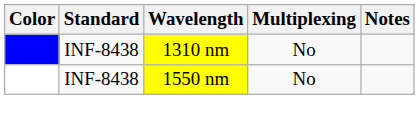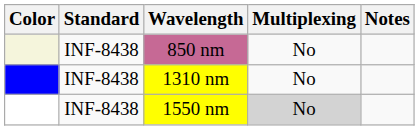 <table class="wikitable" style="text-align: center; ">
 <tr>
 <th>Color</th>
 <th>Standard</th>
 <th>Wavelength</th>
 <th>Multiplexing</th>
 <th>Notes</th>
+</tr>
+<tr>
+<td style="background-color:Beige"></td>
+<td>INF-8438</td>
+<td style="background-color:#C66995">850 nm</td>
+<td>No</td>
+<td></td>
 </tr>
 <tr>
 <td style="background-color:Blue"></td>
 <td>INF-8438</td>
 <td style="background-color:yellow">1310 nm</td>
 <td>No</td>
 <td></td>
 </tr>
 <tr>
 <td style="background-color:White"></td>
 <td>INF-8438</td>
 <td style="background-color:yellow">1550 nm</td>
-<td>No</td>
+<td style="background: lightgrey;">No</td>
 <td></td>
 </tr>
 </table>
